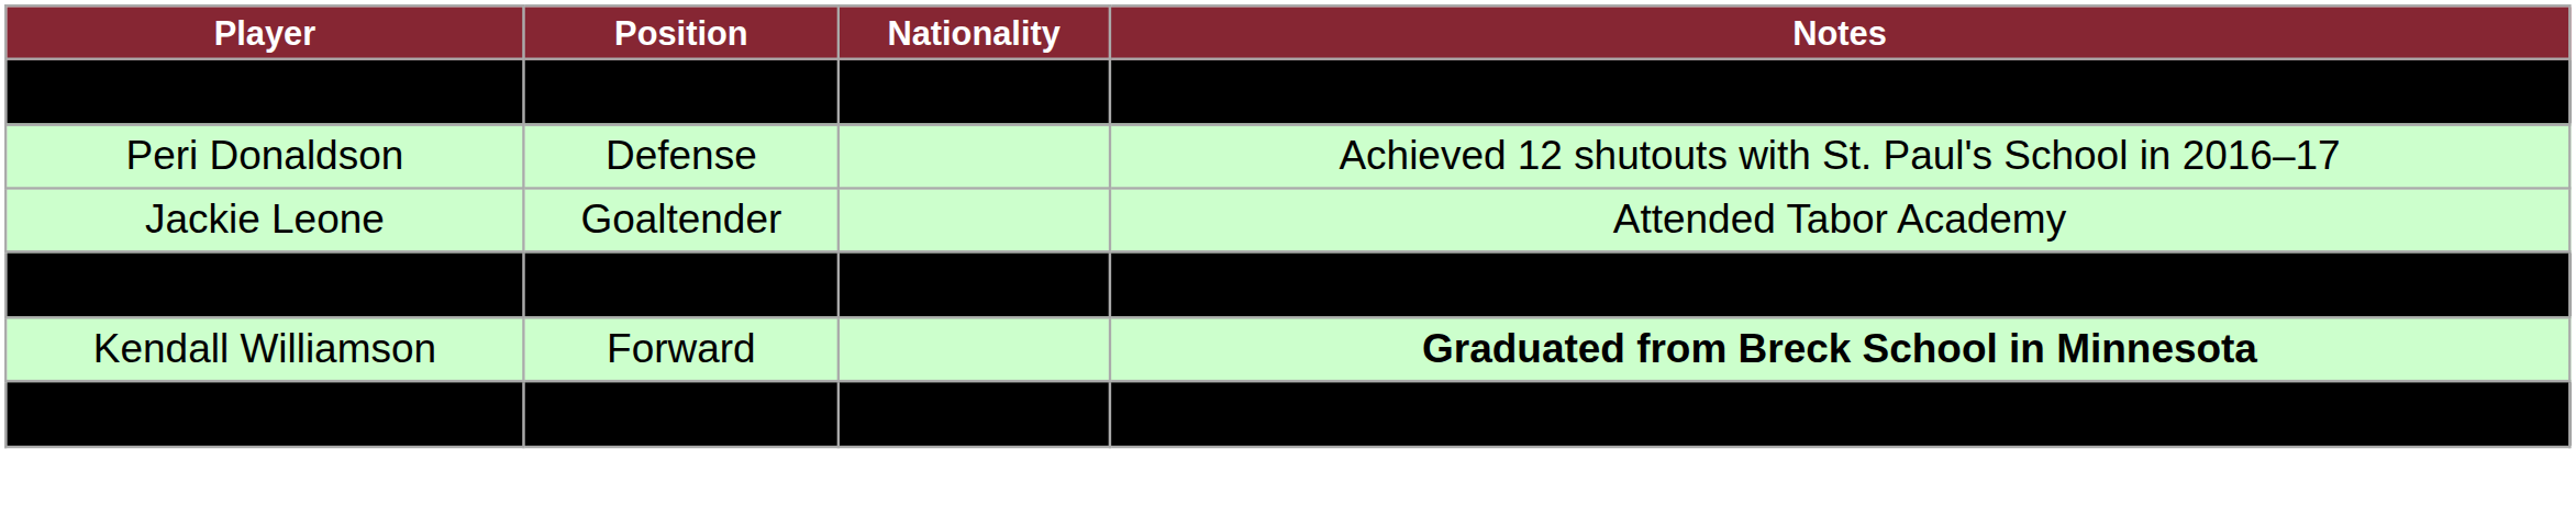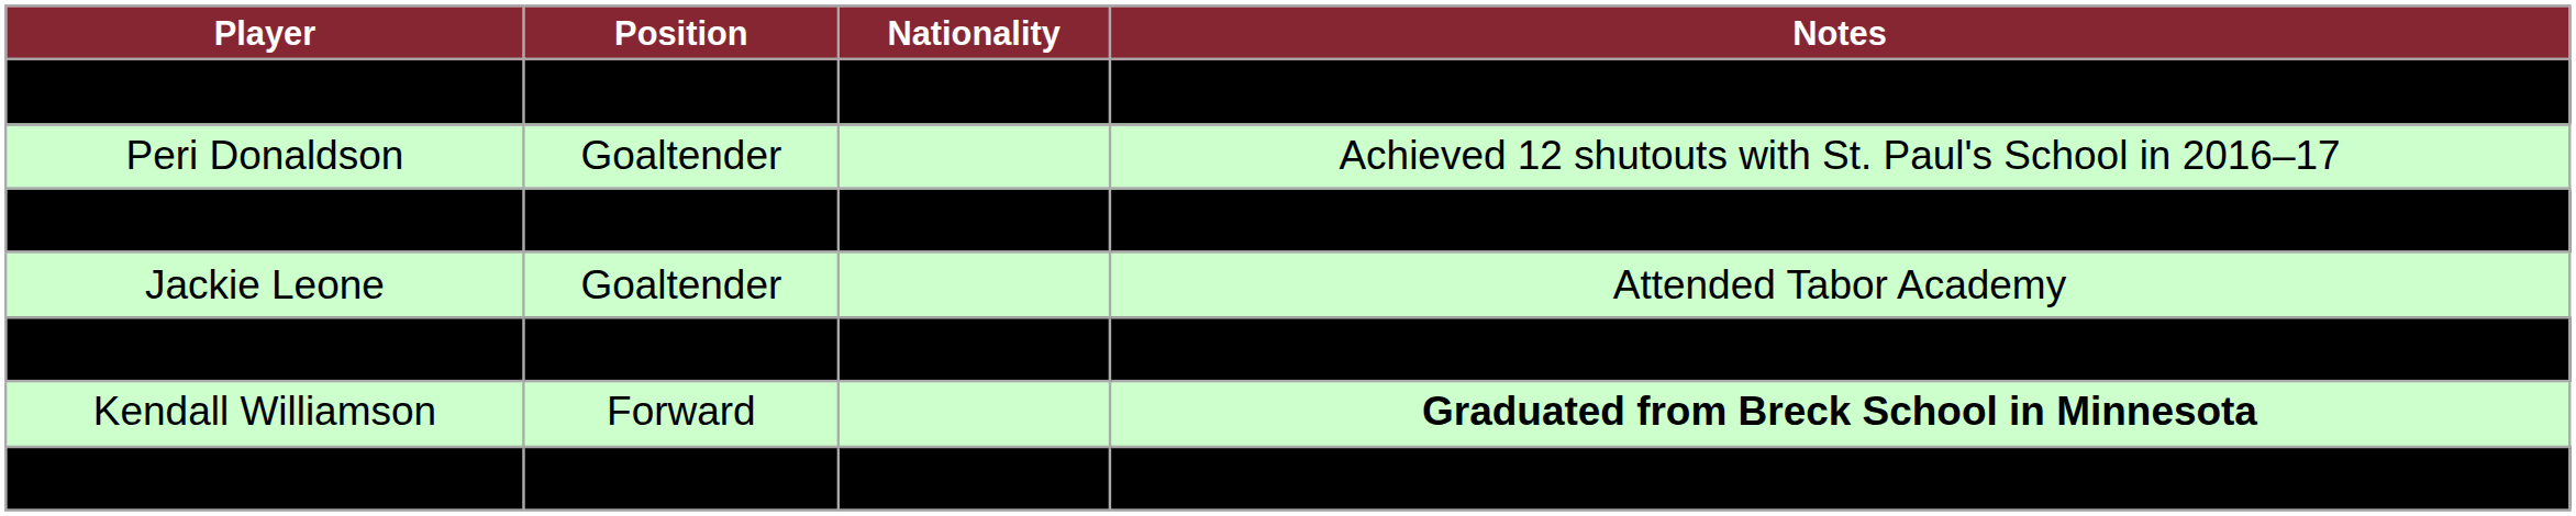 <table class="wikitable" width="80%">
 <tr align="center"  style="background:#862633;color:white; font-size:smaller;">
 <td><strong>Player</strong></td>
 <td><strong>Position</strong></td>
 <td><strong>Nationality</strong></td>
 <td><strong>Notes</strong></td>
 </tr>
 <tr align="center" bgcolor=" ">
 <td>Bailey Bennett</td>
 <td>Forward</td>
 <td></td>
 <td>Played with the Northern Cyclones of the NEWJHL</td>
 </tr>
 <tr align="center" bgcolor="#ccffcc">
 <td>Peri Donaldson</td>
-<td>Defense</td>
+<td>Goaltender</td>
 <td></td>
 <td>Achieved 12 shutouts with St. Paul's School in 2016–17</td>
+</tr>
+<tr align="center" bgcolor=" ">
+<td>Coralie Larose</td>
+<td>Forward</td>
+<td></td>
+<td>Played for the Nepean Wildcats in Ontario</td>
 </tr>
 <tr align="center" bgcolor="#ccffcc">
 <td>Jackie Leone</td>
 <td>Goaltender</td>
 <td></td>
 <td>Attended Tabor Academy</td>
 </tr>
 <tr align="center" bgcolor=" ">
 <td>Malia Schneider</td>
 <td>Forward</td>
 <td></td>
 <td>Member of 2016 Team Canada U18</td>
 </tr>
 <tr align="center" bgcolor="#ccffcc">
 <td>Kendall Williamson</td>
 <td>Forward</td>
 <td></td>
 <td><strong>Graduated from Breck School in Minnesota</strong></td>
 </tr>
 <tr align="center" bgcolor=" ">
 <td>Shelby Wood</td>
-<td>Goaltender</td>
+<td>Defense</td>
 <td></td>
 <td>Played for Team Canada U18</td>
 </tr>
 </table>
